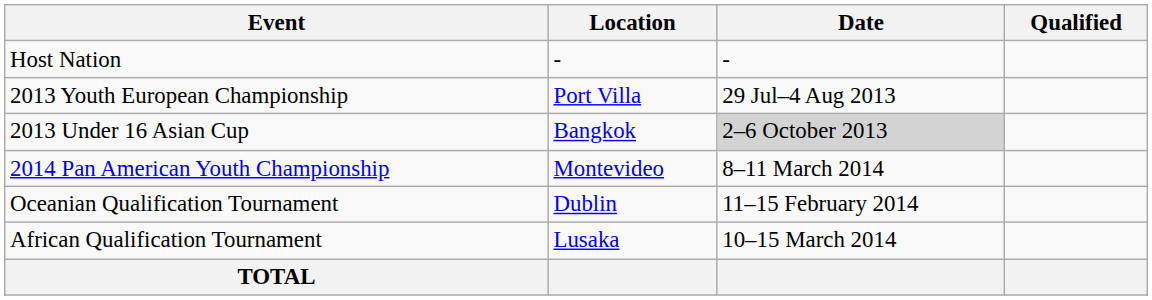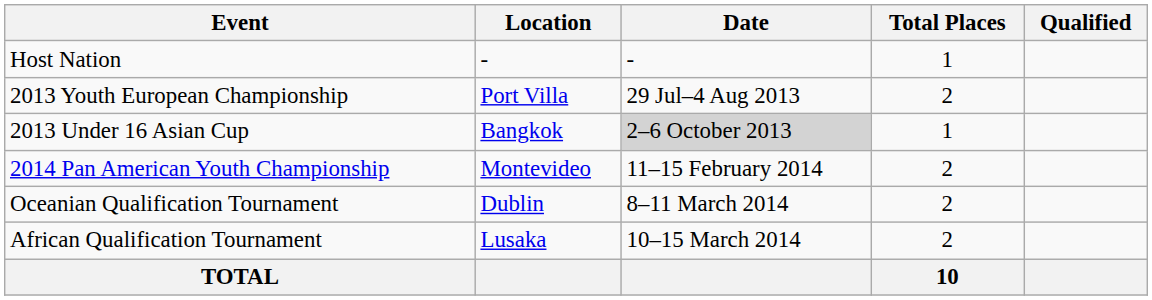 <table class="wikitable" width=800>
 <tr>
 <th>Event</th>
 <th>Location</th>
 <th>Date</th>
+<th>Total Places</th>
 <th>Qualified</th>
 </tr>
 <tr>
 <td>Host Nation</td>
 <td>-</td>
 <td>-</td>
+<td align="center">1</td>
 <td></td>
 </tr>
 <tr>
 <td>2013 Youth European Championship</td>
 <td> <a href='#'>Port Villa</a></td>
 <td>29 Jul–4 Aug 2013</td>
+<td align="center">2</td>
 <td><br></td>
 </tr>
 <tr>
 <td>2013 Under 16 Asian Cup</td>
 <td> <a href='#'>Bangkok</a></td>
 <td style="background: lightgrey;">2–6 October 2013</td>
+<td align="center">1</td>
 <td></td>
 </tr>
 <tr>
 <td><a href='#'>2014 Pan American Youth Championship</a></td>
 <td> <a href='#'>Montevideo</a></td>
-<td>8–11 March 2014</td>
+<td>11–15 February 2014</td>
+<td align="center">2</td>
 <td><br></td>
 </tr>
 <tr>
 <td>Oceanian Qualification Tournament</td>
 <td> <a href='#'>Dublin</a></td>
-<td>11–15 February 2014</td>
+<td>8–11 March 2014</td>
+<td align="center">2</td>
 <td><br></td>
 </tr>
 <tr>
 <td>African Qualification Tournament</td>
 <td> <a href='#'>Lusaka</a></td>
 <td>10–15 March 2014</td>
+<td align="center">2</td>
 <td><br></td>
 </tr>
 <tr>
 <th>TOTAL</th>
 <th></th>
 <th></th>
+<th>10</th>
 <th></th>
 </tr>
 </table>
